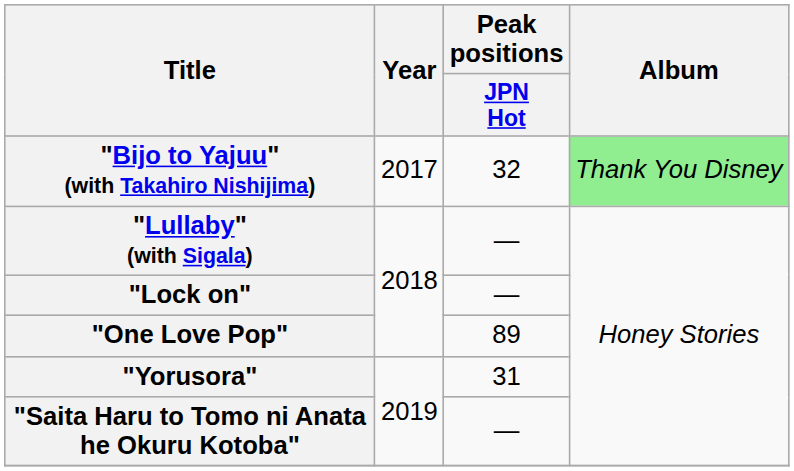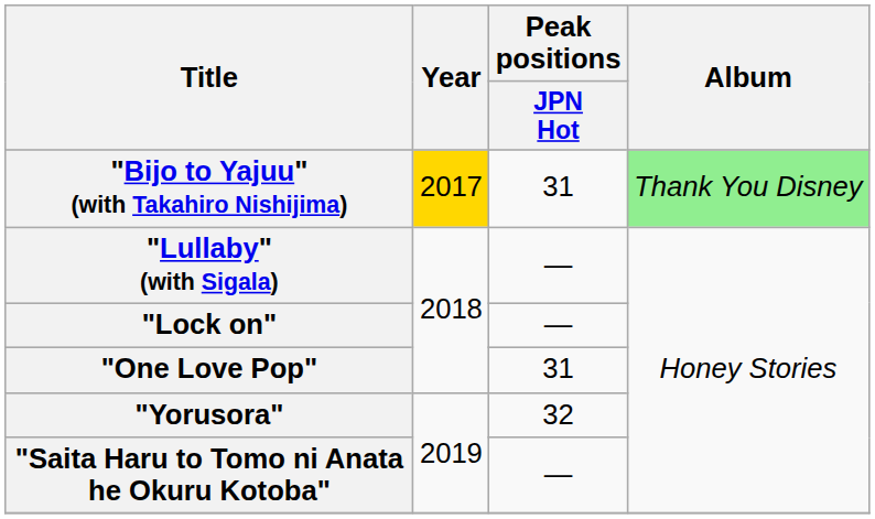 <table class="wikitable plainrowheaders" style="text-align:center;">
 <tr>
 <th scope="col" rowspan="2" style="width:14em;">Title</th>
 <th scope="col" rowspan="2">Year</th>
 <th scope="col" colspan="1">Peak positions</th>
 <th scope="col" rowspan="2">Album</th>
 </tr>
 <tr>
 <th scope="col" style="width:4em;font-size:90%;"><a href='#'>JPN<br>Hot</a><br></th>
 </tr>
 <tr>
 <th scope="row">"<a href='#'>Bijo to Yajuu</a>"<br><small>(with <a href='#'>Takahiro Nishijima</a>)</small></th>
-<td>2017</td>
-<td>32</td>
+<td style="background: gold;">2017</td>
+<td>31</td>
 <td style="background: lightgreen;"><em>Thank You Disney</em></td>
 </tr>
 <tr>
 <th scope="row">"<a href='#'>Lullaby</a>"<br><small>(with <a href='#'>Sigala</a>)</small></th>
 <td rowspan="3">2018</td>
 <td>—</td>
 <td rowspan="5"><em>Honey Stories</em></td>
 </tr>
 <tr>
 <th scope="row">"Lock on"</th>
 <td>—</td>
 </tr>
 <tr>
 <th scope="row">"One Love Pop"</th>
-<td>89</td>
+<td>31</td>
 </tr>
 <tr>
 <th scope="row">"Yorusora"</th>
 <td rowspan="2">2019</td>
-<td>31</td>
+<td>32</td>
 </tr>
 <tr>
 <th scope="row">"Saita Haru to Tomo ni Anata he Okuru Kotoba"</th>
 <td>—</td>
 </tr>
 <tr>
 </tr>
 </table>
